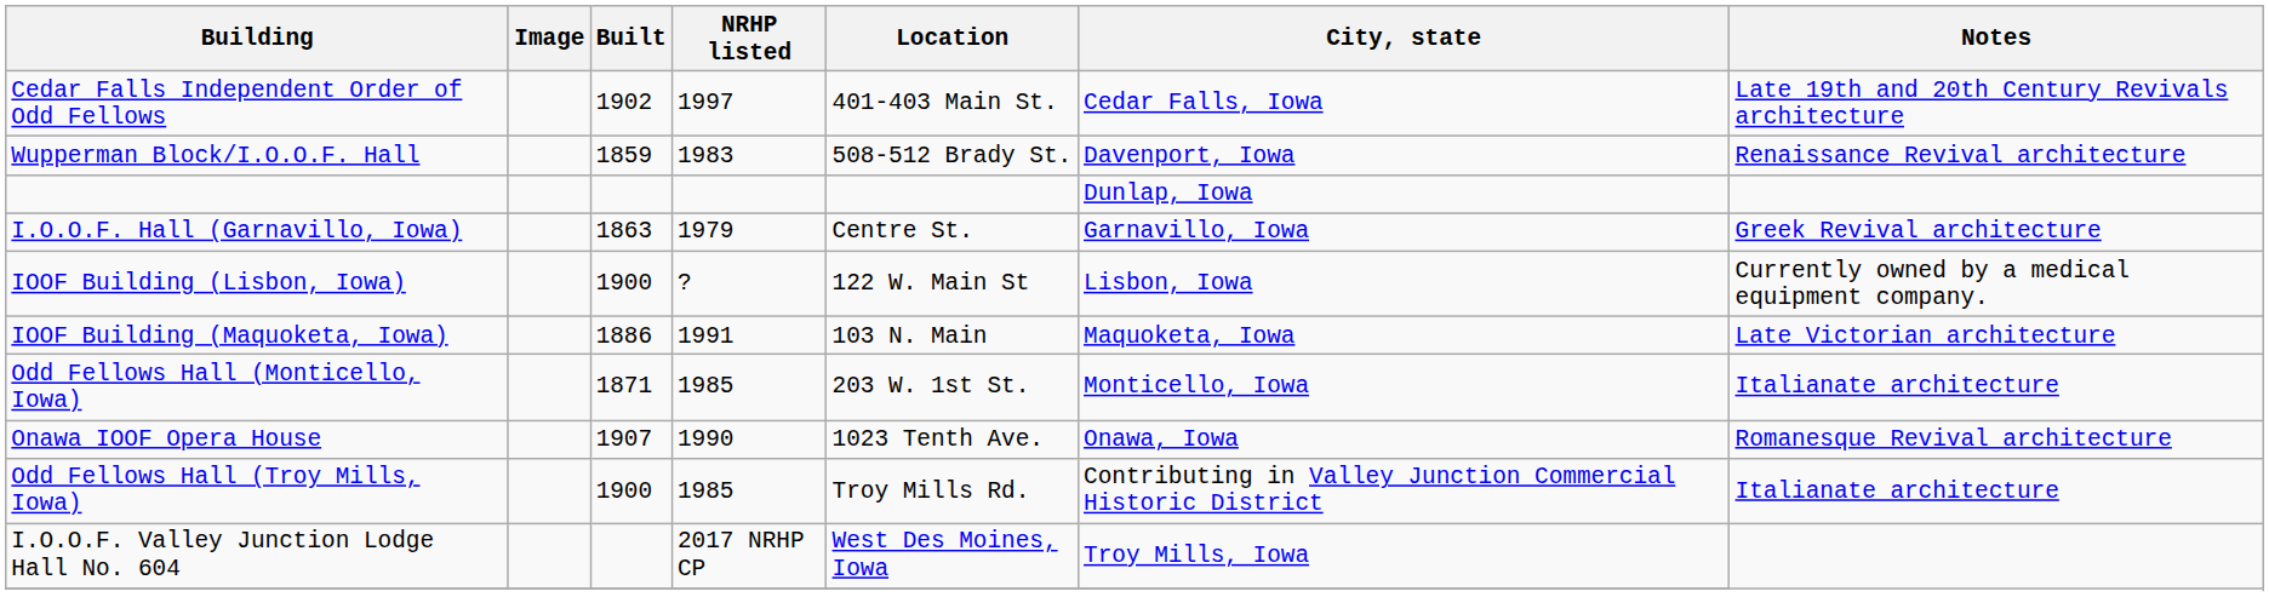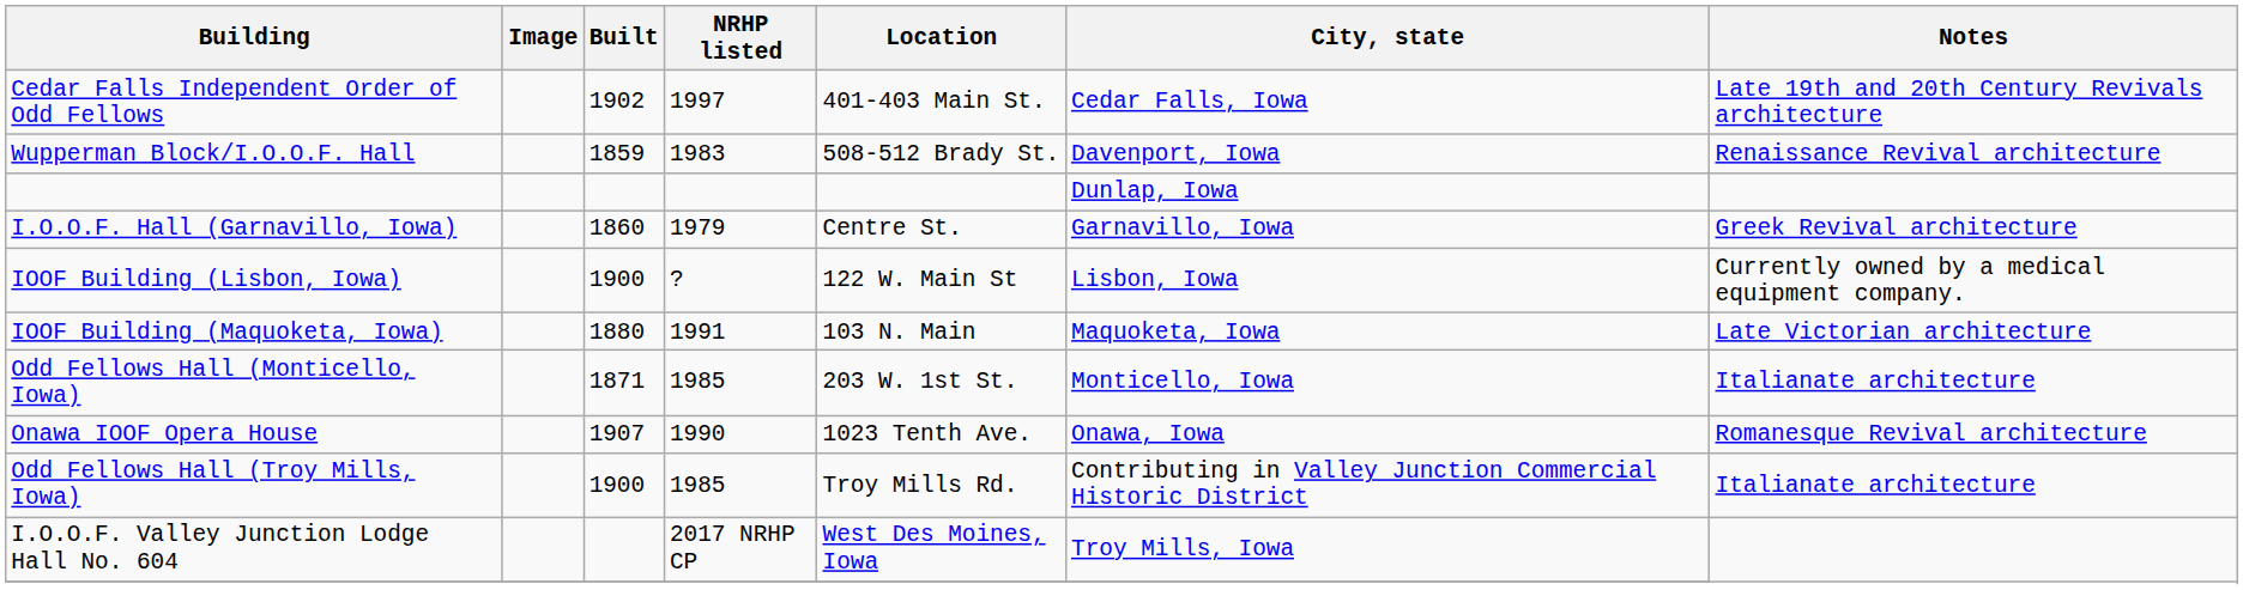 <table class="wikitable sortable">
 <tr>
 <th>Building<br></th>
 <th class="unsortable">Image</th>
 <th>Built</th>
 <th>NRHP<br>listed</th>
 <th>Location</th>
 <th>City, state</th>
 <th class="unsortable">Notes</th>
 </tr>
 <tr>
 <td><a href='#'>Cedar Falls Independent Order of Odd Fellows</a></td>
 <td></td>
 <td>1902</td>
 <td>1997</td>
 <td>401-403 Main St.<br><small></small></td>
 <td><a href='#'>Cedar Falls, Iowa</a></td>
 <td><a href='#'>Late 19th and 20th Century Revivals architecture</a></td>
 </tr>
 <tr>
 <td><a href='#'>Wupperman Block/I.O.O.F. Hall</a></td>
 <td></td>
 <td>1859</td>
 <td>1983</td>
 <td>508-512 Brady St.<br><small></small></td>
 <td><a href='#'>Davenport, Iowa</a></td>
 <td><a href='#'>Renaissance Revival architecture</a></td>
 </tr>
 <tr>
 <td></td>
 <td></td>
 <td></td>
 <td></td>
 <td></td>
 <td><a href='#'>Dunlap, Iowa</a></td>
 <td></td>
 </tr>
 <tr>
 <td><a href='#'>I.O.O.F. Hall (Garnavillo, Iowa)</a></td>
 <td></td>
-<td>1863</td>
+<td>1860</td>
 <td>1979</td>
 <td>Centre St.<br><small></small></td>
 <td><a href='#'>Garnavillo, Iowa</a></td>
 <td><a href='#'>Greek Revival architecture</a></td>
 </tr>
 <tr>
 <td><a href='#'>IOOF Building (Lisbon, Iowa)</a></td>
 <td></td>
 <td>1900</td>
 <td>?</td>
 <td>122 W. Main St<br><small></small></td>
 <td><a href='#'>Lisbon, Iowa</a></td>
 <td>Currently owned by a medical equipment company.</td>
 </tr>
 <tr>
 <td><a href='#'>IOOF Building (Maquoketa, Iowa)</a></td>
 <td></td>
-<td>1886</td>
+<td>1880</td>
 <td>1991</td>
 <td>103 N. Main<br><small></small></td>
 <td><a href='#'>Maquoketa, Iowa</a></td>
 <td><a href='#'>Late Victorian architecture</a></td>
 </tr>
 <tr>
 <td><a href='#'>Odd Fellows Hall (Monticello, Iowa)</a></td>
 <td></td>
 <td>1871</td>
 <td>1985</td>
 <td>203 W. 1st St.<br><small></small></td>
 <td><a href='#'>Monticello, Iowa</a></td>
 <td><a href='#'>Italianate architecture</a></td>
 </tr>
 <tr>
 <td><a href='#'>Onawa IOOF Opera House</a></td>
 <td></td>
 <td>1907</td>
 <td>1990</td>
 <td>1023 Tenth Ave.<br><small></small></td>
 <td><a href='#'>Onawa, Iowa</a></td>
 <td><a href='#'>Romanesque Revival architecture</a></td>
 </tr>
 <tr>
 <td><a href='#'>Odd Fellows Hall (Troy Mills, Iowa)</a></td>
 <td></td>
 <td>1900</td>
 <td>1985</td>
 <td>Troy Mills Rd.<br><small></small></td>
 <td>Contributing in <a href='#'>Valley Junction Commercial Historic District</a></td>
 <td><a href='#'>Italianate architecture</a></td>
 </tr>
 <tr>
 <td>I.O.O.F. Valley Junction Lodge Hall No. 604</td>
 <td></td>
 <td></td>
 <td>2017 NRHP CP</td>
 <td><a href='#'>West Des Moines, Iowa</a></td>
 <td><a href='#'>Troy Mills, Iowa</a></td>
 </tr>
 <tr>
 </tr>
 </table>
